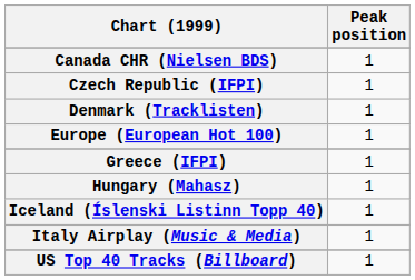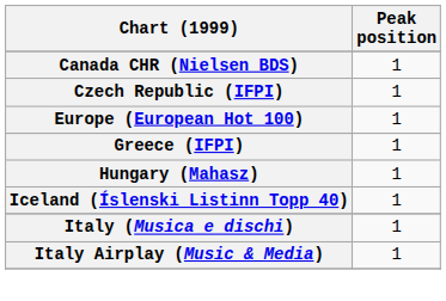 <table class="wikitable sortable plainrowheaders" style="text-align:center">
 <tr>
 <th>Chart (1999)</th>
 <th>Peak<br>position</th>
 </tr>
 <tr>
 </tr>
 <tr>
 </tr>
 <tr>
 </tr>
 <tr>
 </tr>
 <tr>
 </tr>
 <tr>
 </tr>
 <tr>
 </tr>
 <tr>
 <th scope="row">Canada CHR (<a href='#'>Nielsen BDS</a>)</th>
 <td>1</td>
 </tr>
 <tr>
 <th scope="row">Czech Republic (<a href='#'>IFPI</a>)</th>
 <td>1</td>
 </tr>
 <tr>
-<th scope="row">Denmark (<a href='#'>Tracklisten</a>)</th>
-<td>1</td>
-</tr>
-<tr>
 <th scope="row">Europe (<a href='#'>European Hot 100</a>)</th>
 <td>1</td>
 </tr>
 <tr>
 </tr>
 <tr>
 </tr>
 <tr>
 </tr>
 <tr>
 <th scope="row">Greece (<a href='#'>IFPI</a>)</th>
 <td>1</td>
 </tr>
 <tr>
 <th scope="row">Hungary (<a href='#'>Mahasz</a>)</th>
 <td>1</td>
 </tr>
 <tr>
 <th scope="row">Iceland (<a href='#'>Íslenski Listinn Topp 40</a>)</th>
 <td>1</td>
 </tr>
 <tr>
+</tr>
+<tr>
+<th scope="row">Italy (<em><a href='#'>Musica e dischi</a></em>)</th>
+<td>1</td>
 </tr>
 <tr>
 <th scope="row">Italy Airplay (<em><a href='#'>Music & Media</a></em>)</th>
 <td>1</td>
 </tr>
 <tr>
 </tr>
 <tr>
 </tr>
 <tr>
 </tr>
 <tr>
 </tr>
 <tr>
 </tr>
 <tr>
 </tr>
 <tr>
 </tr>
 <tr>
 </tr>
 <tr>
 </tr>
 <tr>
 </tr>
 <tr>
 </tr>
 <tr>
 </tr>
 <tr>
 </tr>
 <tr>
 </tr>
 <tr>
 </tr>
-<tr>
-<th scope="row">US <a href='#'>Top 40 Tracks</a> (<em><a href='#'>Billboard</a></em>)</th>
-<td>1</td>
-</tr>
 </table>
